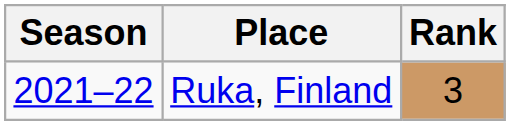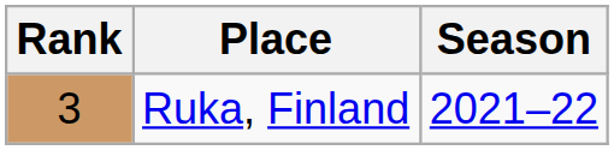 <table class="wikitable sortable" style="text-align:center;">
 <tr>
+<th>Rank</th>
+<th>Place</th>
 <th>Season</th>
-<th>Place</th>
-<th>Rank</th>
 </tr>
 <tr>
+<td bgcolor="cc9966">3</td>
+<td style="text-align:left;"> <a href='#'>Ruka</a>, <a href='#'>Finland</a></td>
 <td><a href='#'>2021–22</a></td>
-<td style="text-align:left;"> <a href='#'>Ruka</a>, <a href='#'>Finland</a></td>
-<td bgcolor="cc9966">3</td>
 </tr>
 </table>
